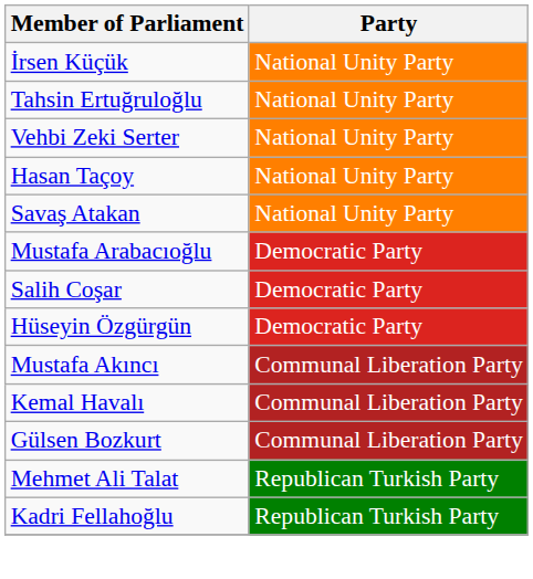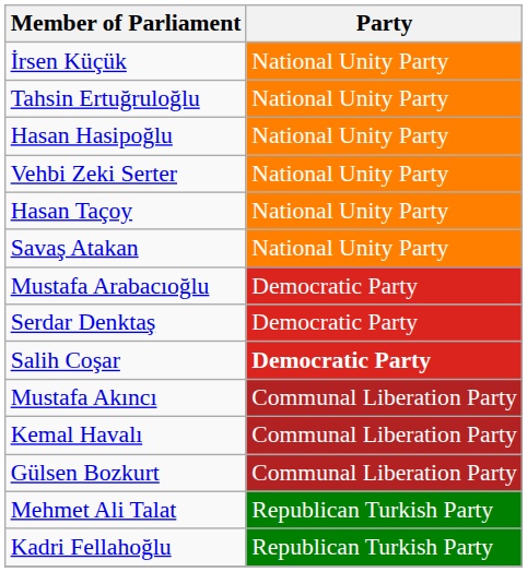 <table class="wikitable">
 <tr>
 <th>Member of Parliament</th>
 <th>Party</th>
 </tr>
 <tr>
 <td><a href='#'>İrsen Küçük</a></td>
 <td style="background:#FF7F00; color:white">National Unity Party</td>
 </tr>
 <tr>
 <td><a href='#'>Tahsin Ertuğruloğlu</a></td>
+<td style="background:#FF7F00; color:white">National Unity Party</td>
+</tr>
+<tr>
+<td><a href='#'>Hasan Hasipoğlu</a></td>
 <td style="background:#FF7F00; color:white">National Unity Party</td>
 </tr>
 <tr>
 <td><a href='#'>Vehbi Zeki Serter</a></td>
 <td style="background:#FF7F00; color:white">National Unity Party</td>
 </tr>
 <tr>
 <td><a href='#'>Hasan Taçoy</a></td>
 <td style="background:#FF7F00; color:white">National Unity Party</td>
 </tr>
 <tr>
 <td><a href='#'>Savaş Atakan</a></td>
 <td style="background:#FF7F00; color:white">National Unity Party</td>
 </tr>
 <tr>
 <td><a href='#'>Mustafa Arabacıoğlu</a></td>
 <td style="background:#DC241f; color:white">Democratic Party</td>
 </tr>
 <tr>
-<td><a href='#'>Salih Coşar</a></td>
+<td><a href='#'>Serdar Denktaş</a></td>
 <td style="background:#DC241f; color:white">Democratic Party</td>
 </tr>
 <tr>
-<td><a href='#'>Hüseyin Özgürgün</a></td>
-<td style="background:#DC241f; color:white">Democratic Party</td>
+<td><a href='#'>Salih Coşar</a></td>
+<td style="background:#DC241f; color:white"><strong>Democratic Party</strong></td>
 </tr>
 <tr>
 <td><a href='#'>Mustafa Akıncı</a></td>
 <td style="background:#B22222; color:white">Communal Liberation Party</td>
 </tr>
 <tr>
 <td><a href='#'>Kemal Havalı</a></td>
 <td style="background:#B22222; color:white">Communal Liberation Party</td>
 </tr>
 <tr>
 <td><a href='#'>Gülsen Bozkurt</a></td>
 <td style="background:#B22222; color:white">Communal Liberation Party</td>
 </tr>
 <tr>
 <td><a href='#'>Mehmet Ali Talat</a></td>
 <td style="background:#008000; color:white">Republican Turkish Party</td>
 </tr>
 <tr>
 <td><a href='#'>Kadri Fellahoğlu</a></td>
 <td style="background:#008000; color:white">Republican Turkish Party</td>
 </tr>
 <tr>
 </tr>
 </table>
